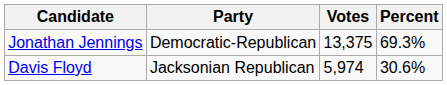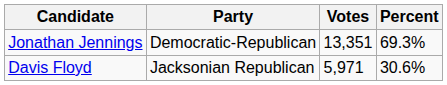 <table class=wikitable>
 <tr>
 <th>Candidate</th>
 <th>Party</th>
 <th>Votes</th>
 <th>Percent</th>
 </tr>
 <tr>
 <td><a href='#'>Jonathan Jennings</a></td>
 <td>Democratic-Republican</td>
-<td>13,375</td>
+<td>13,351</td>
 <td>69.3%</td>
 </tr>
 <tr>
 <td><a href='#'>Davis Floyd</a></td>
 <td>Jacksonian Republican</td>
-<td>5,974</td>
+<td>5,971</td>
 <td>30.6%</td>
 </tr>
 </table>
